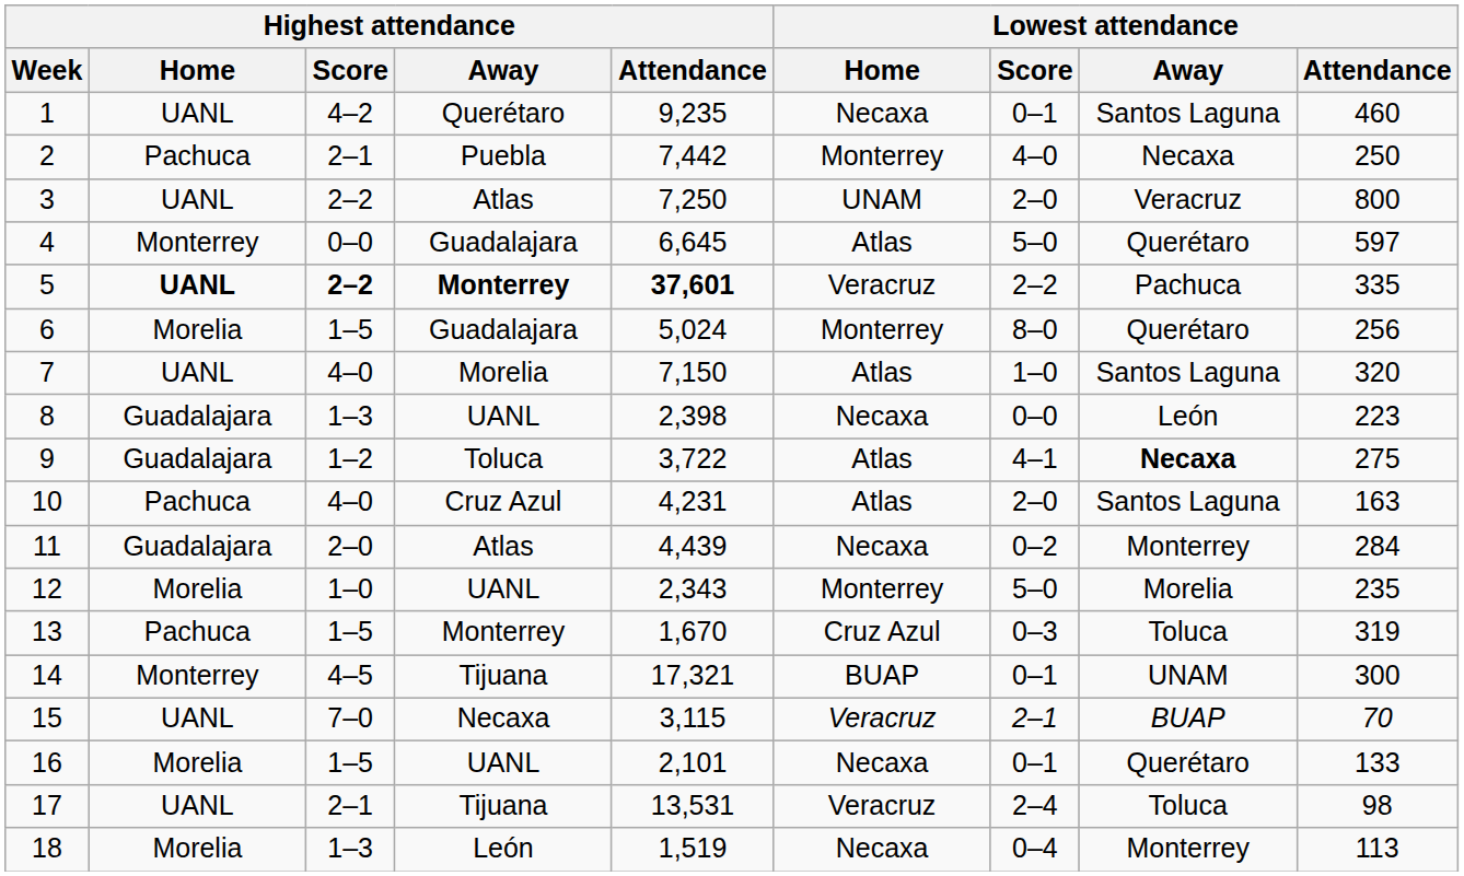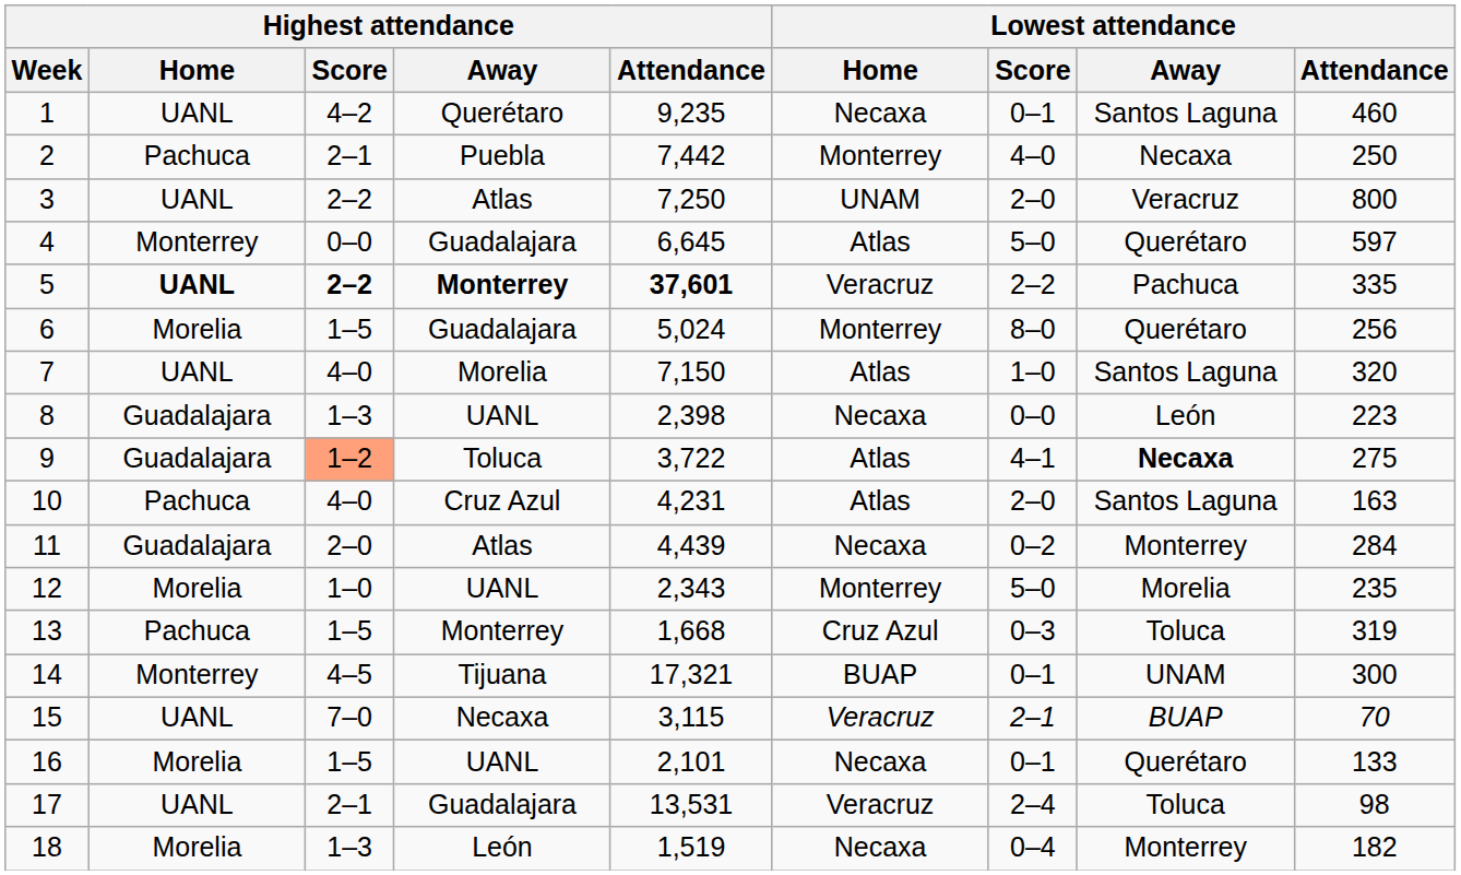 <table class="wikitable" style="text-align:center">
 <tr>
 <th colspan=5>Highest attendance</th>
 <th colspan=4>Lowest attendance</th>
 </tr>
 <tr>
 <th>Week</th>
 <th class="unsortable" width=120>Home</th>
 <th>Score</th>
 <th class="unsortable" width=120>Away</th>
 <th>Attendance</th>
 <th class="unsortable" width=120>Home</th>
 <th>Score</th>
 <th class="unsortable" width=120>Away</th>
 <th>Attendance</th>
 </tr>
 <tr>
 <td>1</td>
 <td>UANL</td>
 <td>4–2</td>
 <td>Querétaro</td>
 <td>9,235</td>
 <td>Necaxa</td>
 <td>0–1</td>
 <td>Santos Laguna</td>
 <td>460</td>
 </tr>
 <tr>
 <td>2</td>
 <td>Pachuca</td>
 <td>2–1</td>
 <td>Puebla</td>
 <td>7,442</td>
 <td>Monterrey</td>
 <td>4–0</td>
 <td>Necaxa</td>
 <td>250</td>
 </tr>
 <tr>
 <td>3</td>
 <td>UANL</td>
 <td>2–2</td>
 <td>Atlas</td>
 <td>7,250</td>
 <td>UNAM</td>
 <td>2–0</td>
 <td>Veracruz</td>
 <td>800</td>
 </tr>
 <tr>
 <td>4</td>
 <td>Monterrey</td>
 <td>0–0</td>
 <td>Guadalajara</td>
 <td>6,645</td>
 <td>Atlas</td>
 <td>5–0</td>
 <td>Querétaro</td>
 <td>597</td>
 </tr>
 <tr>
 <td>5</td>
 <td><strong>UANL</strong></td>
 <td><strong>2–2</strong></td>
 <td><strong>Monterrey</strong></td>
 <td><strong>37,601</strong></td>
 <td>Veracruz</td>
 <td>2–2</td>
 <td>Pachuca</td>
 <td>335</td>
 </tr>
 <tr>
 <td>6</td>
 <td>Morelia</td>
 <td>1–5</td>
 <td>Guadalajara</td>
 <td>5,024</td>
 <td>Monterrey</td>
 <td>8–0</td>
 <td>Querétaro</td>
 <td>256</td>
 </tr>
 <tr>
 <td>7</td>
 <td>UANL</td>
 <td>4–0</td>
 <td>Morelia</td>
 <td>7,150</td>
 <td>Atlas</td>
 <td>1–0</td>
 <td>Santos Laguna</td>
 <td>320</td>
 </tr>
 <tr>
 <td>8</td>
 <td>Guadalajara</td>
 <td>1–3</td>
 <td>UANL</td>
 <td>2,398</td>
 <td>Necaxa</td>
 <td>0–0</td>
 <td>León</td>
 <td>223</td>
 </tr>
 <tr>
 <td>9</td>
 <td>Guadalajara</td>
-<td>1–2</td>
+<td style="background: lightsalmon;">1–2</td>
 <td>Toluca</td>
 <td>3,722</td>
 <td>Atlas</td>
 <td>4–1</td>
 <td><strong>Necaxa</strong></td>
 <td>275</td>
 </tr>
 <tr>
 <td>10</td>
 <td>Pachuca</td>
 <td>4–0</td>
 <td>Cruz Azul</td>
 <td>4,231</td>
 <td>Atlas</td>
 <td>2–0</td>
 <td>Santos Laguna</td>
 <td>163</td>
 </tr>
 <tr>
 <td>11</td>
 <td>Guadalajara</td>
 <td>2–0</td>
 <td>Atlas</td>
 <td>4,439</td>
 <td>Necaxa</td>
 <td>0–2</td>
 <td>Monterrey</td>
 <td>284</td>
 </tr>
 <tr>
 <td>12</td>
 <td>Morelia</td>
 <td>1–0</td>
 <td>UANL</td>
 <td>2,343</td>
 <td>Monterrey</td>
 <td>5–0</td>
 <td>Morelia</td>
 <td>235</td>
 </tr>
 <tr>
 <td>13</td>
 <td>Pachuca</td>
 <td>1–5</td>
 <td>Monterrey</td>
-<td>1,670</td>
+<td>1,668</td>
 <td>Cruz Azul</td>
 <td>0–3</td>
 <td>Toluca</td>
 <td>319</td>
 </tr>
 <tr>
 <td>14</td>
 <td>Monterrey</td>
 <td>4–5</td>
 <td>Tijuana</td>
 <td>17,321</td>
 <td>BUAP</td>
 <td>0–1</td>
 <td>UNAM</td>
 <td>300</td>
 </tr>
 <tr>
 <td>15</td>
 <td>UANL</td>
 <td>7–0</td>
 <td>Necaxa</td>
 <td>3,115</td>
 <td><em>Veracruz</em></td>
 <td><em>2–1</em></td>
 <td><em>BUAP</em></td>
 <td><em>70 </em></td>
 </tr>
 <tr>
 <td>16</td>
 <td>Morelia</td>
 <td>1–5</td>
 <td>UANL</td>
 <td>2,101</td>
 <td>Necaxa</td>
 <td>0–1</td>
 <td>Querétaro</td>
 <td>133</td>
 </tr>
 <tr>
 <td>17</td>
 <td>UANL</td>
 <td>2–1</td>
-<td>Tijuana</td>
+<td>Guadalajara</td>
 <td>13,531</td>
 <td>Veracruz</td>
 <td>2–4</td>
 <td>Toluca</td>
 <td>98</td>
 </tr>
 <tr>
 <td>18</td>
 <td>Morelia</td>
 <td>1–3</td>
 <td>León</td>
 <td>1,519</td>
 <td>Necaxa</td>
 <td>0–4</td>
 <td>Monterrey</td>
-<td>113</td>
+<td>182</td>
 </tr>
 </table>
